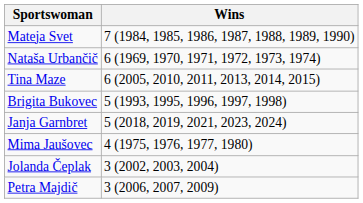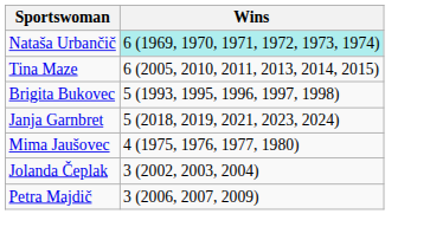 <table class="wikitable">
 <tr>
 <th>Sportswoman</th>
 <th>Wins</th>
 </tr>
 <tr>
-<td><a href='#'>Mateja Svet</a></td>
-<td>7 (1984, 1985, 1986, 1987, 1988, 1989, 1990)</td>
-</tr>
-<tr>
 <td><a href='#'>Nataša Urbančič</a></td>
-<td>6 (1969, 1970, 1971, 1972, 1973, 1974)</td>
+<td style="background: paleturquoise;">6 (1969, 1970, 1971, 1972, 1973, 1974)</td>
 </tr>
 <tr>
 <td><a href='#'>Tina Maze</a></td>
 <td>6 (2005, 2010, 2011, 2013, 2014, 2015)</td>
 </tr>
 <tr>
 <td><a href='#'>Brigita Bukovec</a></td>
 <td>5 (1993, 1995, 1996, 1997, 1998)</td>
 </tr>
 <tr>
 <td><a href='#'>Janja Garnbret</a></td>
 <td>5 (2018, 2019, 2021, 2023, 2024)</td>
 </tr>
 <tr>
 <td><a href='#'>Mima Jaušovec</a></td>
 <td>4 (1975, 1976, 1977, 1980)</td>
 </tr>
 <tr>
 <td><a href='#'>Jolanda Čeplak</a></td>
 <td>3 (2002, 2003, 2004)</td>
 </tr>
 <tr>
 <td><a href='#'>Petra Majdič</a></td>
 <td>3 (2006, 2007, 2009)</td>
 </tr>
 </table>
